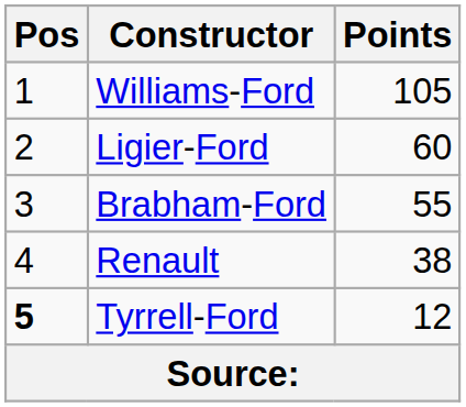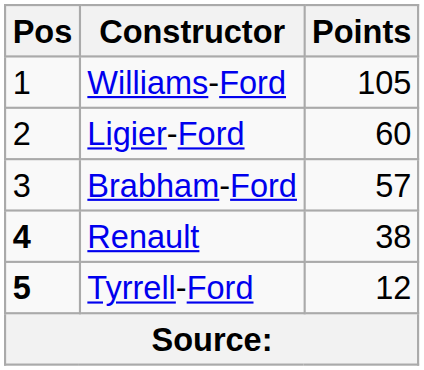 <table class="wikitable" style="font-size: 95%;">
 <tr>
 <th>Pos</th>
 <th>Constructor</th>
 <th>Points</th>
 </tr>
 <tr>
 <td>1</td>
 <td> <a href='#'>Williams</a>-<a href='#'>Ford</a></td>
 <td align="right">105</td>
 </tr>
 <tr>
 <td>2</td>
 <td> <a href='#'>Ligier</a>-<a href='#'>Ford</a></td>
 <td align="right">60</td>
 </tr>
 <tr>
 <td>3</td>
 <td> <a href='#'>Brabham</a>-<a href='#'>Ford</a></td>
-<td align="right">55</td>
+<td align="right">57</td>
 </tr>
 <tr>
-<td>4</td>
+<td><strong>4</strong></td>
 <td> <a href='#'>Renault</a></td>
 <td align="right">38</td>
 </tr>
 <tr>
 <td><strong>5</strong></td>
 <td> <a href='#'>Tyrrell</a>-<a href='#'>Ford</a></td>
 <td align="right">12</td>
 </tr>
 <tr>
 <th colspan=4>Source:</th>
 </tr>
 </table>
